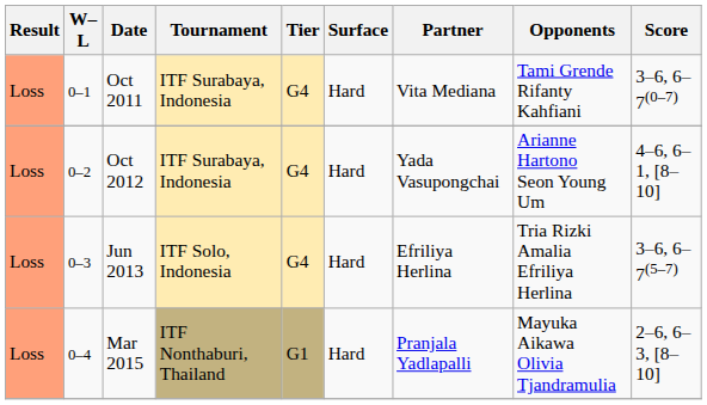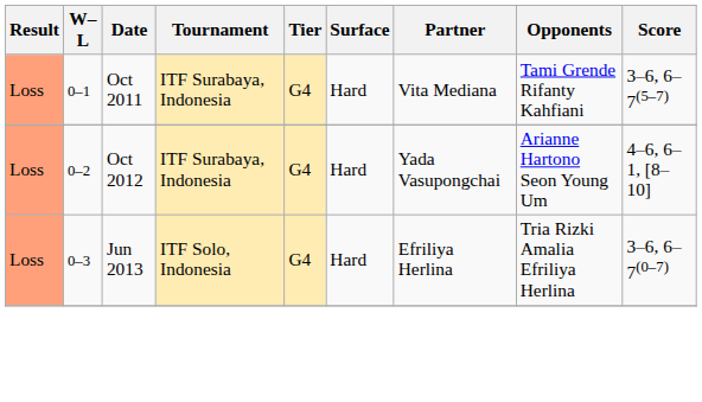 <table class="sortable wikitable">
 <tr>
 <th>Result</th>
 <th class="unsortable">W–L</th>
 <th>Date</th>
 <th>Tournament</th>
 <th>Tier</th>
 <th>Surface</th>
 <th>Partner</th>
 <th>Opponents</th>
 <th class="unsortable">Score</th>
 </tr>
 <tr>
 <td bgcolor="FFA07A">Loss</td>
 <td><small>0–1</small></td>
 <td>Oct 2011</td>
 <td bgcolor="ffecb2">ITF Surabaya, Indonesia</td>
 <td bgcolor="ffecb2">G4</td>
 <td>Hard</td>
 <td> Vita Mediana</td>
 <td> <a href='#'>Tami Grende</a> <br>  Rifanty Kahfiani</td>
-<td>3–6, 6–7<sup>(0–7)</sup></td>
+<td>3–6, 6–7<sup>(5–7)</sup></td>
 </tr>
 <tr>
 </tr>
 <tr>
 <td bgcolor="FFA07A">Loss</td>
 <td><small>0–2</small></td>
 <td>Oct 2012</td>
 <td bgcolor="ffecb2">ITF Surabaya, Indonesia</td>
 <td bgcolor="ffecb2">G4</td>
 <td>Hard</td>
 <td> Yada Vasupongchai</td>
 <td> <a href='#'>Arianne Hartono</a> <br>  Seon Young Um</td>
 <td>4–6, 6–1, [8–10]</td>
 </tr>
 <tr>
 <td bgcolor="FFA07A">Loss</td>
 <td><small>0–3</small></td>
 <td>Jun 2013</td>
 <td bgcolor="ffecb2">ITF Solo, Indonesia</td>
 <td bgcolor="ffecb2">G4</td>
 <td>Hard</td>
 <td> Efriliya Herlina</td>
 <td> Tria Rizki Amalia <br>  Efriliya Herlina</td>
-<td>3–6, 6–7<sup>(5–7)</sup></td>
-</tr>
-<tr>
-<td bgcolor="FFA07A">Loss</td>
-<td><small>0–4</small></td>
-<td>Mar 2015</td>
-<td bgcolor="C2B280">ITF Nonthaburi, Thailand</td>
-<td bgcolor="C2B280">G1</td>
-<td>Hard</td>
-<td> <a href='#'>Pranjala Yadlapalli</a></td>
-<td> Mayuka Aikawa <br>  <a href='#'>Olivia Tjandramulia</a></td>
-<td>2–6, 6–3, [8–10]</td>
+<td>3–6, 6–7<sup>(0–7)</sup></td>
 </tr>
 <tr>
 </tr>
 </table>
